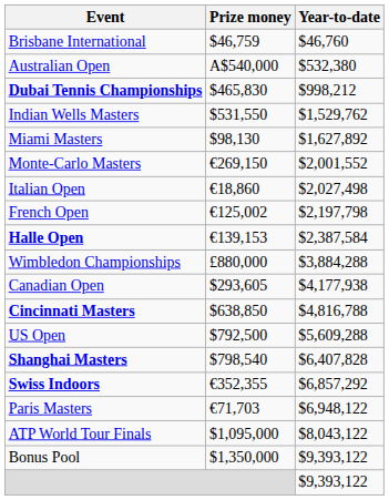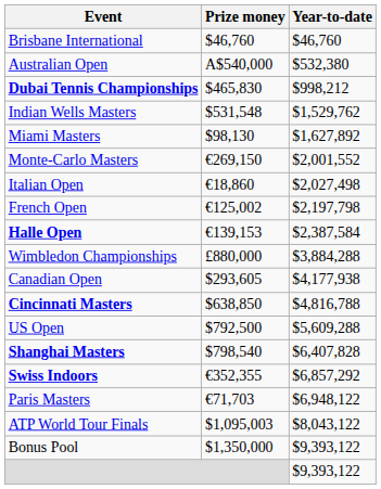 <table class="wikitable sortable">
 <tr>
 <th>Event</th>
 <th>Prize money</th>
 <th>Year-to-date</th>
 </tr>
 <tr>
 <td><a href='#'>Brisbane International</a></td>
-<td>$46,759</td>
+<td>$46,760</td>
 <td>$46,760</td>
 </tr>
 <tr>
 <td><a href='#'>Australian Open</a></td>
 <td>A$540,000</td>
 <td>$532,380</td>
 </tr>
 <tr>
 <td><strong><a href='#'>Dubai Tennis Championships</a></strong></td>
 <td>$465,830</td>
 <td>$998,212</td>
 </tr>
 <tr>
 <td><a href='#'>Indian Wells Masters</a></td>
-<td>$531,550</td>
+<td>$531,548</td>
 <td>$1,529,762</td>
 </tr>
 <tr>
 <td><a href='#'>Miami Masters</a></td>
 <td>$98,130</td>
 <td>$1,627,892</td>
 </tr>
 <tr>
 <td><a href='#'>Monte-Carlo Masters</a></td>
 <td>€269,150</td>
 <td>$2,001,552</td>
 </tr>
 <tr>
 <td><a href='#'>Italian Open</a></td>
 <td>€18,860</td>
 <td>$2,027,498</td>
 </tr>
 <tr>
 <td><a href='#'>French Open</a></td>
 <td>€125,002</td>
 <td>$2,197,798</td>
 </tr>
 <tr>
 <td><strong><a href='#'>Halle Open</a></strong></td>
 <td>€139,153</td>
 <td>$2,387,584</td>
 </tr>
 <tr>
 <td><a href='#'>Wimbledon Championships</a></td>
 <td>£880,000</td>
 <td>$3,884,288</td>
 </tr>
 <tr>
 <td><a href='#'>Canadian Open</a></td>
 <td>$293,605</td>
 <td>$4,177,938</td>
 </tr>
 <tr>
 <td><strong><a href='#'>Cincinnati Masters</a></strong></td>
 <td>$638,850</td>
 <td>$4,816,788</td>
 </tr>
 <tr>
 <td><a href='#'>US Open</a></td>
 <td>$792,500</td>
 <td>$5,609,288</td>
 </tr>
 <tr>
 <td><strong><a href='#'>Shanghai Masters</a></strong></td>
 <td>$798,540</td>
 <td>$6,407,828</td>
 </tr>
 <tr>
 <td><strong><a href='#'>Swiss Indoors</a></strong></td>
 <td>€352,355</td>
 <td>$6,857,292</td>
 </tr>
 <tr>
 <td><a href='#'>Paris Masters</a></td>
 <td>€71,703</td>
 <td>$6,948,122</td>
 </tr>
 <tr>
 <td><a href='#'>ATP World Tour Finals</a></td>
-<td>$1,095,000</td>
+<td>$1,095,003</td>
 <td>$8,043,122</td>
 </tr>
 <tr>
 <td>Bonus Pool</td>
 <td>$1,350,000</td>
 <td>$9,393,122</td>
 </tr>
 <tr class="sortbottom">
 <td colspan=2 bgcolor=#DCDCDC></td>
 <td>$9,393,122</td>
 </tr>
 </table>
